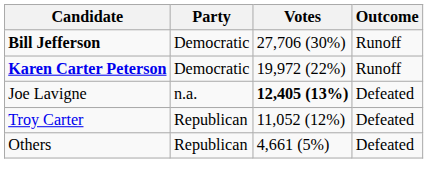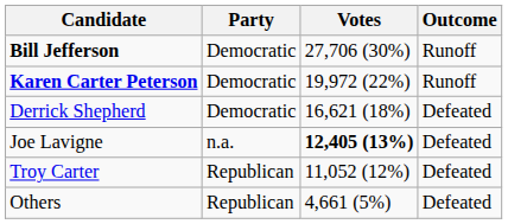 <table class="wikitable">
 <tr>
 <th>Candidate</th>
 <th>Party</th>
 <th>Votes</th>
 <th>Outcome</th>
 </tr>
 <tr>
 <td><strong>Bill Jefferson</strong></td>
 <td>Democratic</td>
 <td>27,706 (30%)</td>
 <td>Runoff</td>
 </tr>
 <tr>
 <td><strong><a href='#'>Karen Carter Peterson</a></strong></td>
 <td>Democratic</td>
 <td>19,972 (22%)</td>
 <td>Runoff</td>
 </tr>
 <tr>
+<td><a href='#'>Derrick Shepherd</a></td>
+<td>Democratic</td>
+<td>16,621 (18%)</td>
+<td>Defeated</td>
+</tr>
+<tr>
 <td>Joe Lavigne</td>
 <td>n.a.</td>
 <td><strong>12,405 (13%)</strong></td>
 <td>Defeated</td>
 </tr>
 <tr>
 <td><a href='#'>Troy Carter</a></td>
 <td>Republican</td>
 <td>11,052 (12%)</td>
 <td>Defeated</td>
 </tr>
 <tr>
 <td>Others</td>
 <td>Republican</td>
 <td>4,661 (5%)</td>
 <td>Defeated</td>
 </tr>
 </table>
